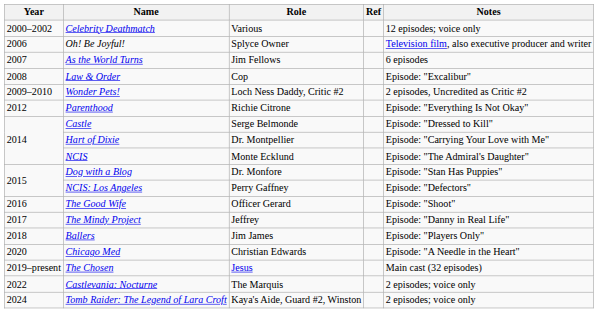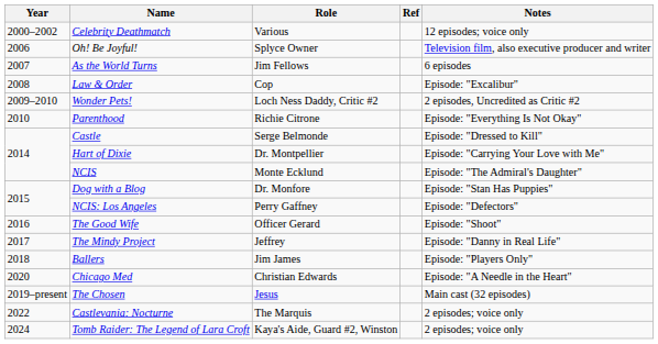 <table class="wikitable">
 <tr>
 <th>Year</th>
 <th>Name</th>
 <th>Role</th>
 <th>Ref</th>
 <th>Notes</th>
 </tr>
 <tr>
 <td>2000–2002</td>
 <td><em><a href='#'>Celebrity Deathmatch</a></em></td>
 <td>Various</td>
 <td></td>
 <td>12 episodes; voice only</td>
 </tr>
 <tr>
 <td>2006</td>
 <td><em>Oh! Be Joyful!</em></td>
 <td>Splyce Owner</td>
 <td></td>
 <td><a href='#'>Television film</a>, also executive producer and writer</td>
 </tr>
 <tr>
 <td>2007</td>
 <td><em><a href='#'>As the World Turns</a></em></td>
 <td>Jim Fellows</td>
 <td></td>
 <td>6 episodes</td>
 </tr>
 <tr>
 <td>2008</td>
 <td><em><a href='#'>Law & Order</a></em></td>
 <td>Cop</td>
 <td></td>
 <td>Episode: "Excalibur"</td>
 </tr>
 <tr>
 <td>2009–2010</td>
 <td><em><a href='#'>Wonder Pets!</a></em></td>
 <td>Loch Ness Daddy, Critic #2</td>
 <td></td>
 <td>2 episodes, Uncredited as Critic #2</td>
 </tr>
 <tr>
-<td>2012</td>
+<td>2010</td>
 <td><em><a href='#'>Parenthood</a></em></td>
 <td>Richie Citrone</td>
 <td></td>
 <td>Episode: "Everything Is Not Okay"</td>
 </tr>
 <tr>
 <td rowspan="3">2014</td>
 <td><em><a href='#'>Castle</a></em></td>
 <td>Serge Belmonde</td>
 <td></td>
 <td>Episode: "Dressed to Kill"</td>
 </tr>
 <tr>
 <td><em><a href='#'>Hart of Dixie</a></em></td>
 <td>Dr. Montpellier</td>
 <td></td>
 <td>Episode: "Carrying Your Love with Me"</td>
 </tr>
 <tr>
 <td><em><a href='#'>NCIS</a></em></td>
 <td>Monte Ecklund</td>
 <td></td>
 <td>Episode: "The Admiral's Daughter"</td>
 </tr>
 <tr>
 <td rowspan="2">2015</td>
 <td><em><a href='#'>Dog with a Blog</a></em></td>
 <td>Dr. Monfore</td>
 <td></td>
 <td>Episode: "Stan Has Puppies"</td>
 </tr>
 <tr>
 <td><em><a href='#'>NCIS: Los Angeles</a></em></td>
 <td>Perry Gaffney</td>
 <td></td>
 <td>Episode: "Defectors"</td>
 </tr>
 <tr>
 <td>2016</td>
 <td><em><a href='#'>The Good Wife</a></em></td>
 <td>Officer Gerard</td>
 <td></td>
 <td>Episode: "Shoot"</td>
 </tr>
 <tr>
 <td>2017</td>
 <td><em><a href='#'>The Mindy Project</a></em></td>
 <td>Jeffrey</td>
 <td></td>
 <td>Episode: "Danny in Real Life"</td>
 </tr>
 <tr>
 <td>2018</td>
 <td><em><a href='#'>Ballers</a></em></td>
 <td>Jim James</td>
 <td></td>
 <td>Episode: "Players Only"</td>
 </tr>
 <tr>
 <td>2020</td>
 <td><em><a href='#'>Chicago Med</a></em></td>
 <td>Christian Edwards</td>
 <td></td>
 <td>Episode: "A Needle in the Heart"</td>
 </tr>
 <tr>
 <td>2019–present</td>
 <td><em><a href='#'>The Chosen</a></em></td>
 <td><a href='#'>Jesus</a></td>
 <td></td>
 <td>Main cast (32 episodes)</td>
 </tr>
 <tr>
 <td>2022</td>
 <td><em><a href='#'>Castlevania: Nocturne</a></em></td>
 <td>The Marquis</td>
 <td></td>
 <td>2 episodes; voice only</td>
 </tr>
 <tr>
 <td>2024</td>
 <td><em><a href='#'>Tomb Raider: The Legend of Lara Croft</a></em></td>
 <td>Kaya's Aide, Guard #2, Winston</td>
 <td></td>
 <td>2 episodes; voice only</td>
 </tr>
 </table>
